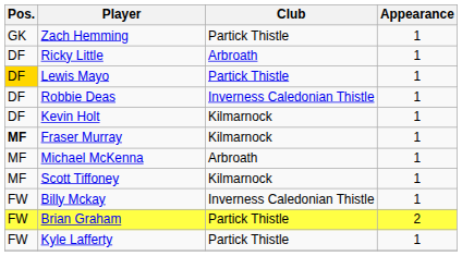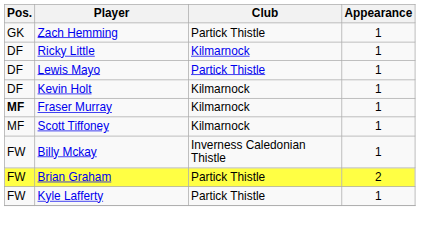 <table class="wikitable">
 <tr>
 <th>Pos.</th>
 <th>Player</th>
 <th>Club</th>
 <th>Appearance</th>
 </tr>
 <tr>
 <td>GK</td>
 <td style="width:200px;"><a href='#'>Zach Hemming</a></td>
 <td>Partick Thistle</td>
 <td align="center">1</td>
 </tr>
 <tr>
 <td>DF</td>
 <td><a href='#'>Ricky Little</a></td>
-<td><a href='#'>Arbroath</a></td>
-<td align="center">1</td>
-</tr>
-<tr>
-<td style="background: gold;">DF</td>
-<td><a href='#'>Lewis Mayo</a></td>
-<td><a href='#'>Partick Thistle</a></td>
+<td style="width:200px;"><a href='#'>Kilmarnock</a></td>
 <td align="center">1</td>
 </tr>
 <tr>
 <td>DF</td>
-<td><a href='#'>Robbie Deas</a></td>
-<td><a href='#'>Inverness Caledonian Thistle</a></td>
+<td><a href='#'>Lewis Mayo</a></td>
+<td><a href='#'>Partick Thistle</a></td>
 <td align="center">1</td>
 </tr>
 <tr>
 <td>DF</td>
 <td><a href='#'>Kevin Holt</a></td>
 <td>Kilmarnock</td>
 <td align="center">1</td>
 </tr>
 <tr>
 <td><strong>MF</strong></td>
 <td><a href='#'>Fraser Murray</a></td>
 <td>Kilmarnock</td>
-<td align="center">1</td>
-</tr>
-<tr>
-<td>MF</td>
-<td><a href='#'>Michael McKenna</a></td>
-<td>Arbroath</td>
 <td align="center">1</td>
 </tr>
 <tr>
 <td>MF</td>
 <td><a href='#'>Scott Tiffoney</a></td>
 <td>Kilmarnock</td>
 <td align="center">1</td>
 </tr>
 <tr>
 <td>FW</td>
 <td><a href='#'>Billy Mckay</a></td>
 <td>Inverness Caledonian Thistle</td>
 <td align="center">1</td>
 </tr>
 <tr style="background:#ffff44;">
 <td>FW</td>
 <td><a href='#'>Brian Graham</a> </td>
 <td>Partick Thistle</td>
 <td align="center">2</td>
 </tr>
 <tr>
 <td>FW</td>
 <td><a href='#'>Kyle Lafferty</a></td>
 <td>Partick Thistle</td>
 <td align="center">1</td>
 </tr>
 <tr>
 </tr>
 </table>
